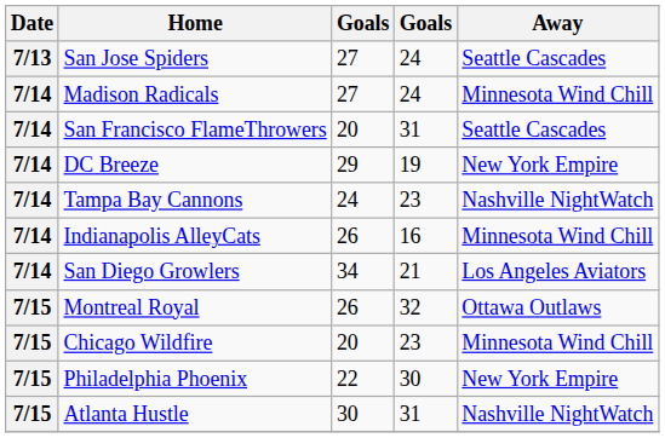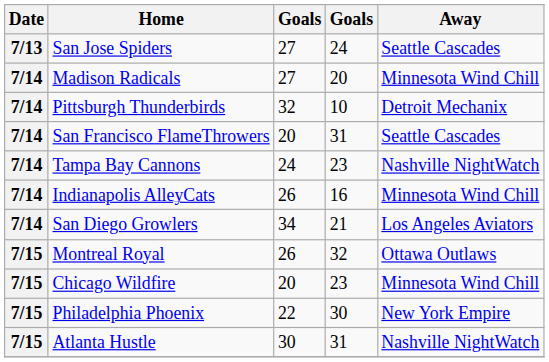 <table class="wikitable" style="font-size: 95%;">
 <tr>
 <th>Date</th>
 <th>Home</th>
 <th>Goals</th>
 <th>Goals</th>
 <th>Away</th>
 </tr>
 <tr>
 <th>7/13</th>
 <td><a href='#'>San Jose Spiders</a></td>
 <td>27</td>
 <td>24</td>
 <td><a href='#'>Seattle Cascades</a></td>
 </tr>
 <tr>
 <th>7/14</th>
 <td><a href='#'>Madison Radicals</a></td>
 <td>27</td>
-<td>24</td>
+<td>20</td>
 <td><a href='#'>Minnesota Wind Chill</a></td>
+</tr>
+<tr>
+<th>7/14</th>
+<td><a href='#'>Pittsburgh Thunderbirds</a></td>
+<td>32</td>
+<td>10</td>
+<td><a href='#'>Detroit Mechanix</a></td>
 </tr>
 <tr>
 <th>7/14</th>
 <td><a href='#'>San Francisco FlameThrowers</a></td>
 <td>20</td>
 <td>31</td>
 <td><a href='#'>Seattle Cascades</a></td>
-</tr>
-<tr>
-<th>7/14</th>
-<td><a href='#'>DC Breeze</a></td>
-<td>29</td>
-<td>19</td>
-<td><a href='#'>New York Empire</a></td>
 </tr>
 <tr>
 <th>7/14</th>
 <td><a href='#'>Tampa Bay Cannons</a></td>
 <td>24</td>
 <td>23</td>
 <td><a href='#'>Nashville NightWatch</a></td>
 </tr>
 <tr>
 <th>7/14</th>
 <td><a href='#'>Indianapolis AlleyCats</a></td>
 <td>26</td>
 <td>16</td>
 <td><a href='#'>Minnesota Wind Chill</a></td>
 </tr>
 <tr>
 <th>7/14</th>
 <td><a href='#'>San Diego Growlers</a></td>
 <td>34</td>
 <td>21</td>
 <td><a href='#'>Los Angeles Aviators</a></td>
 </tr>
 <tr>
 <th>7/15</th>
 <td><a href='#'>Montreal Royal</a></td>
 <td>26</td>
 <td>32</td>
 <td><a href='#'>Ottawa Outlaws</a></td>
 </tr>
 <tr>
 <th>7/15</th>
 <td><a href='#'>Chicago Wildfire</a></td>
 <td>20</td>
 <td>23</td>
 <td><a href='#'>Minnesota Wind Chill</a></td>
 </tr>
 <tr>
 <th>7/15</th>
 <td><a href='#'>Philadelphia Phoenix</a></td>
 <td>22</td>
 <td>30</td>
 <td><a href='#'>New York Empire</a></td>
 </tr>
 <tr>
 <th>7/15</th>
 <td><a href='#'>Atlanta Hustle</a></td>
 <td>30</td>
 <td>31</td>
 <td><a href='#'>Nashville NightWatch</a></td>
 </tr>
 <tr>
 </tr>
 </table>
